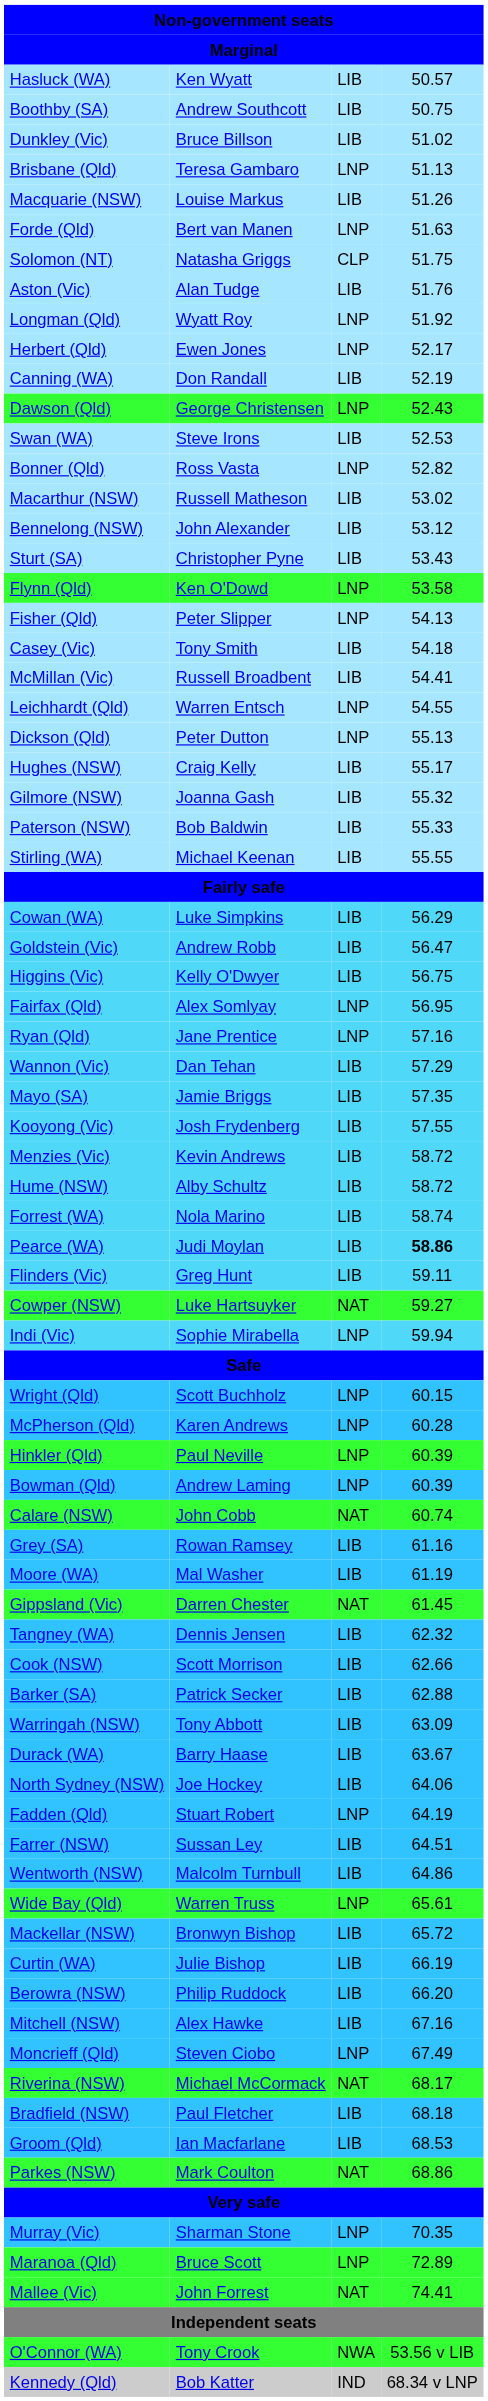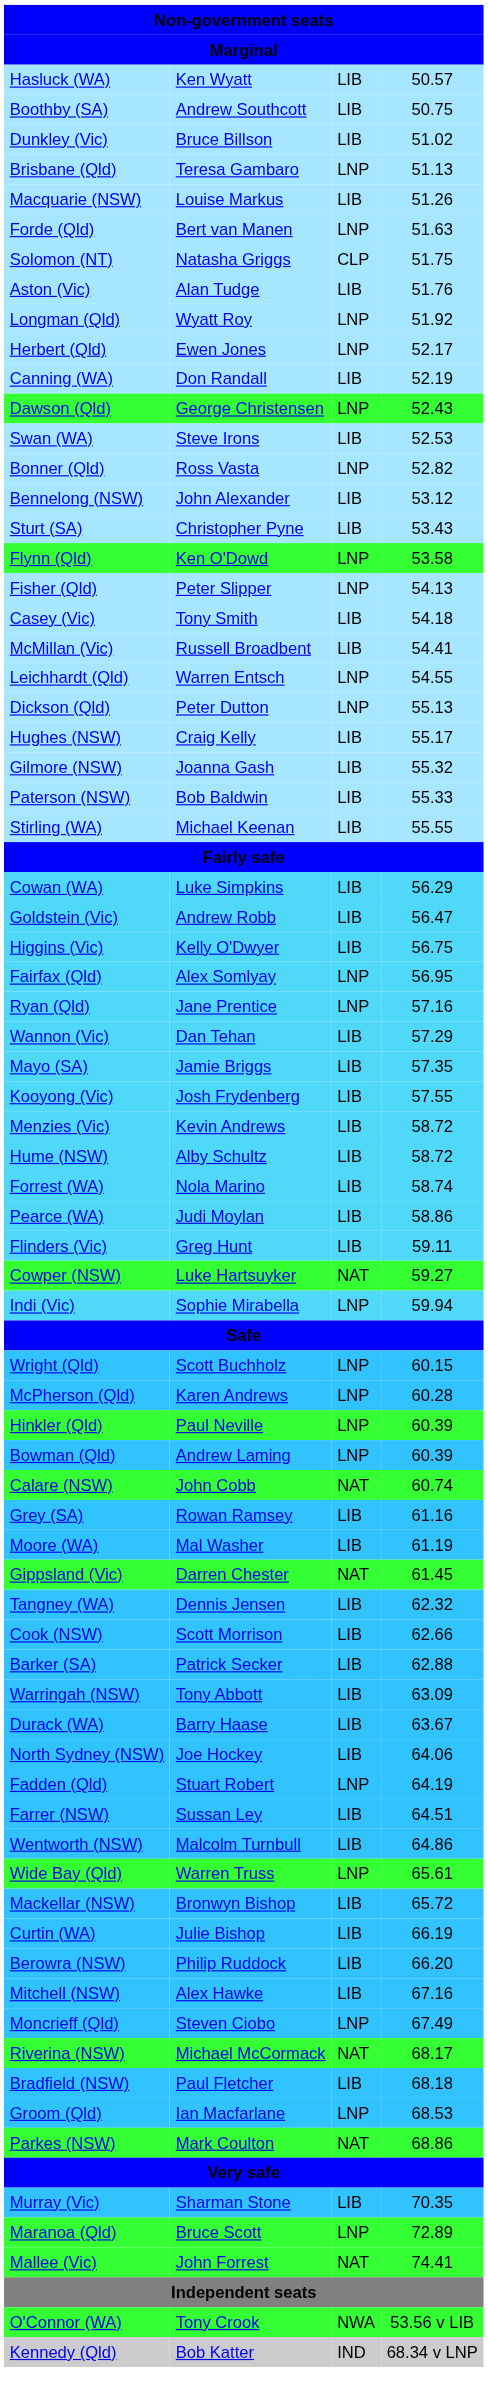 <table class="toccolours" align="left" cellpadding="5" cellspacing="0" style="margin-right: .5em; margin-top: .4em;font-size: 90%;">
 <tr>
 <td COLSPAN=4 align="center" bgcolor="blue"><span><strong>Non-government seats</strong></span></td>
 </tr>
 <tr>
 <td COLSPAN=4 align="center" bgcolor="blue"><span><strong>Marginal</strong></span></td>
 </tr>
 <tr>
 <td align="left" bgcolor="A6E7FF"><a href='#'>Hasluck (WA)</a></td>
 <td align="left" bgcolor="A6E7FF"><a href='#'>Ken Wyatt</a></td>
 <td align="left" bgcolor="A6E7FF">LIB</td>
 <td align="center" bgcolor="A6E7FF">50.57</td>
 </tr>
 <tr>
 <td align="left" bgcolor="A6E7FF"><a href='#'>Boothby (SA)</a></td>
 <td align="left" bgcolor="A6E7FF"><a href='#'>Andrew Southcott</a></td>
 <td align="left" bgcolor="A6E7FF">LIB</td>
 <td align="center" bgcolor="A6E7FF">50.75</td>
 </tr>
 <tr>
 <td align="left" bgcolor="A6E7FF"><a href='#'>Dunkley (Vic)</a></td>
 <td align="left" bgcolor="A6E7FF"><a href='#'>Bruce Billson</a></td>
 <td align="left" bgcolor="A6E7FF">LIB</td>
 <td align="center" bgcolor="A6E7FF">51.02</td>
 </tr>
 <tr>
 <td align="left" bgcolor="A6E7FF"><a href='#'>Brisbane (Qld)</a></td>
 <td align="left" bgcolor="A6E7FF"><a href='#'>Teresa Gambaro</a></td>
 <td align="left" bgcolor="A6E7FF">LNP</td>
 <td align="center" bgcolor="A6E7FF">51.13</td>
 </tr>
 <tr>
 <td align="left" bgcolor="A6E7FF"><a href='#'>Macquarie (NSW)</a></td>
 <td align="left" bgcolor="A6E7FF"><a href='#'>Louise Markus</a></td>
 <td align="left" bgcolor="A6E7FF">LIB</td>
 <td align="center" bgcolor="A6E7FF">51.26</td>
 </tr>
 <tr>
 <td align="left" bgcolor="A6E7FF"><a href='#'>Forde (Qld)</a></td>
 <td align="left" bgcolor="A6E7FF"><a href='#'>Bert van Manen</a></td>
 <td align="left" bgcolor="A6E7FF">LNP</td>
 <td align="center" bgcolor="A6E7FF">51.63</td>
 </tr>
 <tr>
 <td align="left" bgcolor="A6E7FF"><a href='#'>Solomon (NT)</a></td>
 <td align="left" bgcolor="A6E7FF"><a href='#'>Natasha Griggs</a></td>
 <td align="left" bgcolor="A6E7FF">CLP</td>
 <td align="center" bgcolor="A6E7FF">51.75</td>
 </tr>
 <tr>
 <td align="left" bgcolor="A6E7FF"><a href='#'>Aston (Vic)</a></td>
 <td align="left" bgcolor="A6E7FF"><a href='#'>Alan Tudge</a></td>
 <td align="left" bgcolor="A6E7FF">LIB</td>
 <td align="center" bgcolor="A6E7FF">51.76</td>
 </tr>
 <tr>
 <td align="left" bgcolor="A6E7FF"><a href='#'>Longman (Qld)</a></td>
 <td align="left" bgcolor="A6E7FF"><a href='#'>Wyatt Roy</a></td>
 <td align="left" bgcolor="A6E7FF">LNP</td>
 <td align="center" bgcolor="A6E7FF">51.92</td>
 </tr>
 <tr>
 <td align="left" bgcolor="A6E7FF"><a href='#'>Herbert (Qld)</a></td>
 <td align="left" bgcolor="A6E7FF"><a href='#'>Ewen Jones</a></td>
 <td align="left" bgcolor="A6E7FF">LNP</td>
 <td align="center" bgcolor="A6E7FF">52.17</td>
 </tr>
 <tr>
 <td align="left" bgcolor="A6E7FF"><a href='#'>Canning (WA)</a></td>
 <td align="left" bgcolor="A6E7FF"><a href='#'>Don Randall</a></td>
 <td align="left" bgcolor="A6E7FF">LIB</td>
 <td align="center" bgcolor="A6E7FF">52.19</td>
 </tr>
 <tr>
 <td align="left" bgcolor="33FF33"><a href='#'>Dawson (Qld)</a></td>
 <td align="left" bgcolor="33FF33"><a href='#'>George Christensen</a></td>
 <td align="left" bgcolor="33FF33">LNP</td>
 <td align="center" bgcolor="33FF33">52.43</td>
 </tr>
 <tr>
 <td align="left" bgcolor="A6E7FF"><a href='#'>Swan (WA)</a></td>
 <td align="left" bgcolor="A6E7FF"><a href='#'>Steve Irons</a></td>
 <td align="left" bgcolor="A6E7FF">LIB</td>
 <td align="center" bgcolor="A6E7FF">52.53</td>
 </tr>
 <tr>
 <td align="left" bgcolor="A6E7FF"><a href='#'>Bonner (Qld)</a></td>
 <td align="left" bgcolor="A6E7FF"><a href='#'>Ross Vasta</a></td>
 <td align="left" bgcolor="A6E7FF">LNP</td>
 <td align="center" bgcolor="A6E7FF">52.82</td>
-</tr>
-<tr>
-<td align="left" bgcolor="A6E7FF"><a href='#'>Macarthur (NSW)</a></td>
-<td align="left" bgcolor="A6E7FF"><a href='#'>Russell Matheson</a></td>
-<td align="left" bgcolor="A6E7FF">LIB</td>
-<td align="center" bgcolor="A6E7FF">53.02</td>
 </tr>
 <tr>
 <td align="left" bgcolor="A6E7FF"><a href='#'>Bennelong (NSW)</a></td>
 <td align="left" bgcolor="A6E7FF"><a href='#'>John Alexander</a></td>
 <td align="left" bgcolor="A6E7FF">LIB</td>
 <td align="center" bgcolor="A6E7FF">53.12</td>
 </tr>
 <tr>
 <td align="left" bgcolor="A6E7FF"><a href='#'>Sturt (SA)</a></td>
 <td align="left" bgcolor="A6E7FF"><a href='#'>Christopher Pyne</a></td>
 <td align="left" bgcolor="A6E7FF">LIB</td>
 <td align="center" bgcolor="A6E7FF">53.43</td>
 </tr>
 <tr>
 <td align="left" bgcolor="33FF33"><a href='#'>Flynn (Qld)</a></td>
 <td align="left" bgcolor="33FF33"><a href='#'>Ken O'Dowd</a></td>
 <td align="left" bgcolor="33FF33">LNP</td>
 <td align="center" bgcolor="33FF33">53.58</td>
 </tr>
 <tr>
 <td align="left" bgcolor="A6E7FF"><a href='#'>Fisher (Qld)</a></td>
 <td align="left" bgcolor="A6E7FF"><a href='#'>Peter Slipper</a></td>
 <td align="left" bgcolor="A6E7FF">LNP</td>
 <td align="center" bgcolor="A6E7FF">54.13</td>
 </tr>
 <tr>
 <td align="left" bgcolor="A6E7FF"><a href='#'>Casey (Vic)</a></td>
 <td align="left" bgcolor="A6E7FF"><a href='#'>Tony Smith</a></td>
 <td align="left" bgcolor="A6E7FF">LIB</td>
 <td align="center" bgcolor="A6E7FF">54.18</td>
 </tr>
 <tr>
 <td align="left" bgcolor="A6E7FF"><a href='#'>McMillan (Vic)</a></td>
 <td align="left" bgcolor="A6E7FF"><a href='#'>Russell Broadbent</a></td>
 <td align="left" bgcolor="A6E7FF">LIB</td>
 <td align="center" bgcolor="A6E7FF">54.41</td>
 </tr>
 <tr>
 <td align="left" bgcolor="A6E7FF"><a href='#'>Leichhardt (Qld)</a></td>
 <td align="left" bgcolor="A6E7FF"><a href='#'>Warren Entsch</a></td>
 <td align="left" bgcolor="A6E7FF">LNP</td>
 <td align="center" bgcolor="A6E7FF">54.55</td>
 </tr>
 <tr>
 <td align="left" bgcolor="A6E7FF"><a href='#'>Dickson (Qld)</a></td>
 <td align="left" bgcolor="A6E7FF"><a href='#'>Peter Dutton</a></td>
 <td align="left" bgcolor="A6E7FF">LNP</td>
 <td align="center" bgcolor="A6E7FF">55.13</td>
 </tr>
 <tr>
 <td align="left" bgcolor="A6E7FF"><a href='#'>Hughes (NSW)</a></td>
 <td align="left" bgcolor="A6E7FF"><a href='#'>Craig Kelly</a></td>
 <td align="left" bgcolor="A6E7FF">LIB</td>
 <td align="center" bgcolor="A6E7FF">55.17</td>
 </tr>
 <tr>
 <td align="left" bgcolor="A6E7FF"><a href='#'>Gilmore (NSW)</a></td>
 <td align="left" bgcolor="A6E7FF"><a href='#'>Joanna Gash</a></td>
 <td align="left" bgcolor="A6E7FF">LIB</td>
 <td align="center" bgcolor="A6E7FF">55.32</td>
 </tr>
 <tr>
 <td align="left" bgcolor="A6E7FF"><a href='#'>Paterson (NSW)</a></td>
 <td align="left" bgcolor="A6E7FF"><a href='#'>Bob Baldwin</a></td>
 <td align="left" bgcolor="A6E7FF">LIB</td>
 <td align="center" bgcolor="A6E7FF">55.33</td>
 </tr>
 <tr>
 <td align="left" bgcolor="A6E7FF"><a href='#'>Stirling (WA)</a></td>
 <td align="left" bgcolor="A6E7FF"><a href='#'>Michael Keenan</a></td>
 <td align="left" bgcolor="A6E7FF">LIB</td>
 <td align="center" bgcolor="A6E7FF">55.55</td>
 </tr>
 <tr>
 <td COLSPAN=4 align="center" bgcolor="blue"><span><strong>Fairly safe</strong></span></td>
 </tr>
 <tr>
 <td align="left" bgcolor="50D8F9"><a href='#'>Cowan (WA)</a></td>
 <td align="left" bgcolor="50D8F9"><a href='#'>Luke Simpkins</a></td>
 <td align="left" bgcolor="50D8F9">LIB</td>
 <td align="center" bgcolor="50D8F9">56.29</td>
 </tr>
 <tr>
 <td align="left" bgcolor="50D8F9"><a href='#'>Goldstein (Vic)</a></td>
 <td align="left" bgcolor="50D8F9"><a href='#'>Andrew Robb</a></td>
 <td align="left" bgcolor="50D8F9">LIB</td>
 <td align="center" bgcolor="50D8F9">56.47</td>
 </tr>
 <tr>
 <td align="left" bgcolor="50D8F9"><a href='#'>Higgins (Vic)</a></td>
 <td align="left" bgcolor="50D8F9"><a href='#'>Kelly O'Dwyer</a></td>
 <td align="left" bgcolor="50D8F9">LIB</td>
 <td align="center" bgcolor="50D8F9">56.75</td>
 </tr>
 <tr>
 <td align="left" bgcolor="50D8F9"><a href='#'>Fairfax (Qld)</a></td>
 <td align="left" bgcolor="50D8F9"><a href='#'>Alex Somlyay</a></td>
 <td align="left" bgcolor="50D8F9">LNP</td>
 <td align="center" bgcolor="50D8F9">56.95</td>
 </tr>
 <tr>
 <td align="left" bgcolor="50D8F9"><a href='#'>Ryan (Qld)</a></td>
 <td align="left" bgcolor="50D8F9"><a href='#'>Jane Prentice</a></td>
 <td align="left" bgcolor="50D8F9">LNP</td>
 <td align="center" bgcolor="50D8F9">57.16</td>
 </tr>
 <tr>
 <td align="left" bgcolor="50D8F9"><a href='#'>Wannon (Vic)</a></td>
 <td align="left" bgcolor="50D8F9"><a href='#'>Dan Tehan</a></td>
 <td align="left" bgcolor="50D8F9">LIB</td>
 <td align="center" bgcolor="50D8F9">57.29</td>
 </tr>
 <tr>
 <td align="left" bgcolor="50D8F9"><a href='#'>Mayo (SA)</a></td>
 <td align="left" bgcolor="50D8F9"><a href='#'>Jamie Briggs</a></td>
 <td align="left" bgcolor="50D8F9">LIB</td>
 <td align="center" bgcolor="50D8F9">57.35</td>
 </tr>
 <tr>
 <td align="left" bgcolor="50D8F9"><a href='#'>Kooyong (Vic)</a></td>
 <td align="left" bgcolor="50D8F9"><a href='#'>Josh Frydenberg</a></td>
 <td align="left" bgcolor="50D8F9">LIB</td>
 <td align="center" bgcolor="50D8F9">57.55</td>
 </tr>
 <tr>
 <td align="left" bgcolor="50D8F9"><a href='#'>Menzies (Vic)</a></td>
 <td align="left" bgcolor="50D8F9"><a href='#'>Kevin Andrews</a></td>
 <td align="left" bgcolor="50D8F9">LIB</td>
 <td align="center" bgcolor="50D8F9">58.72</td>
 </tr>
 <tr>
 <td align="left" bgcolor="50D8F9"><a href='#'>Hume (NSW)</a></td>
 <td align="left" bgcolor="50D8F9"><a href='#'>Alby Schultz</a></td>
 <td align="left" bgcolor="50D8F9">LIB</td>
 <td align="center" bgcolor="50D8F9">58.72</td>
 </tr>
 <tr>
 <td align="left" bgcolor="50D8F9"><a href='#'>Forrest (WA)</a></td>
 <td align="left" bgcolor="50D8F9"><a href='#'>Nola Marino</a></td>
 <td align="left" bgcolor="50D8F9">LIB</td>
 <td align="center" bgcolor="50D8F9">58.74</td>
 </tr>
 <tr>
 <td align="left" bgcolor="50D8F9"><a href='#'>Pearce (WA)</a></td>
 <td align="left" bgcolor="50D8F9"><a href='#'>Judi Moylan</a></td>
 <td align="left" bgcolor="50D8F9">LIB</td>
-<td align="center" bgcolor="50D8F9"><strong>58.86</strong></td>
+<td align="center" bgcolor="50D8F9">58.86</td>
 </tr>
 <tr>
 <td align="left" bgcolor="50D8F9"><a href='#'>Flinders (Vic)</a></td>
 <td align="left" bgcolor="50D8F9"><a href='#'>Greg Hunt</a></td>
 <td align="left" bgcolor="50D8F9">LIB</td>
 <td align="center" bgcolor="50D8F9">59.11</td>
 </tr>
 <tr>
 <td align="left" bgcolor="33FF33"><a href='#'>Cowper (NSW)</a></td>
 <td align="left" bgcolor="33FF33"><a href='#'>Luke Hartsuyker</a></td>
 <td align="left" bgcolor="33FF33">NAT</td>
 <td align="center" bgcolor="33FF33">59.27</td>
 </tr>
 <tr>
 <td align="left" bgcolor="50D8F9"><a href='#'>Indi (Vic)</a></td>
 <td align="left" bgcolor="50D8F9"><a href='#'>Sophie Mirabella</a></td>
 <td align="left" bgcolor="50D8F9">LNP</td>
 <td align="center" bgcolor="50D8F9">59.94</td>
 </tr>
 <tr>
 <td COLSPAN=4 align="center" bgcolor="blue"><span><strong>Safe</strong></span></td>
 </tr>
 <tr>
 <td align="left" bgcolor="31C3FF"><a href='#'>Wright (Qld)</a></td>
 <td align="left" bgcolor="31C3FF"><a href='#'>Scott Buchholz</a></td>
 <td align="left" bgcolor="31C3FF">LNP</td>
 <td align="center" bgcolor="31C3FF">60.15</td>
 </tr>
 <tr>
 <td align="left" bgcolor="31C3FF"><a href='#'>McPherson (Qld)</a></td>
 <td align="left" bgcolor="31C3FF"><a href='#'>Karen Andrews</a></td>
 <td align="left" bgcolor="31C3FF">LNP</td>
 <td align="center" bgcolor="31C3FF">60.28</td>
 </tr>
 <tr>
 <td align="left" bgcolor="33FF33"><a href='#'>Hinkler (Qld)</a></td>
 <td align="left" bgcolor="33FF33"><a href='#'>Paul Neville</a></td>
 <td align="left" bgcolor="33FF33">LNP</td>
 <td align="center" bgcolor="33FF33">60.39</td>
 </tr>
 <tr>
 <td align="left" bgcolor="31C3FF"><a href='#'>Bowman (Qld)</a></td>
 <td align="left" bgcolor="31C3FF"><a href='#'>Andrew Laming</a></td>
 <td align="left" bgcolor="31C3FF">LNP</td>
 <td align="center" bgcolor="31C3FF">60.39</td>
 </tr>
 <tr>
 <td align="left" bgcolor="33FF33"><a href='#'>Calare (NSW)</a></td>
 <td align="left" bgcolor="33FF33"><a href='#'>John Cobb</a></td>
 <td align="left" bgcolor="33FF33">NAT</td>
 <td align="center" bgcolor="33FF33">60.74</td>
 </tr>
 <tr>
 <td align="left" bgcolor="31C3FF"><a href='#'>Grey (SA)</a></td>
 <td align="left" bgcolor="31C3FF"><a href='#'>Rowan Ramsey</a></td>
 <td align="left" bgcolor="31C3FF">LIB</td>
 <td align="center" bgcolor="31C3FF">61.16</td>
 </tr>
 <tr>
 <td align="left" bgcolor="31C3FF"><a href='#'>Moore (WA)</a></td>
 <td align="left" bgcolor="31C3FF"><a href='#'>Mal Washer</a></td>
 <td align="left" bgcolor="31C3FF">LIB</td>
 <td align="center" bgcolor="31C3FF">61.19</td>
 </tr>
 <tr>
 <td align="left" bgcolor="33FF33"><a href='#'>Gippsland (Vic)</a></td>
 <td align="left" bgcolor="33FF33"><a href='#'>Darren Chester</a></td>
 <td align="left" bgcolor="33FF33">NAT</td>
 <td align="center" bgcolor="33FF33">61.45</td>
 </tr>
 <tr>
 <td align="left" bgcolor="31C3FF"><a href='#'>Tangney (WA)</a></td>
 <td align="left" bgcolor="31C3FF"><a href='#'>Dennis Jensen</a></td>
 <td align="left" bgcolor="31C3FF">LIB</td>
 <td align="center" bgcolor="31C3FF">62.32</td>
 </tr>
 <tr>
 <td align="left" bgcolor="31C3FF"><a href='#'>Cook (NSW)</a></td>
 <td align="left" bgcolor="31C3FF"><a href='#'>Scott Morrison</a></td>
 <td align="left" bgcolor="31C3FF">LIB</td>
 <td align="center" bgcolor="31C3FF">62.66</td>
 </tr>
 <tr>
 <td align="left" bgcolor="31C3FF"><a href='#'>Barker (SA)</a></td>
 <td align="left" bgcolor="31C3FF"><a href='#'>Patrick Secker</a></td>
 <td align="left" bgcolor="31C3FF">LIB</td>
 <td align="center" bgcolor="31C3FF">62.88</td>
 </tr>
 <tr>
 <td align="left" bgcolor="31C3FF"><a href='#'>Warringah (NSW)</a></td>
 <td align="left" bgcolor="31C3FF"><a href='#'>Tony Abbott</a></td>
 <td align="left" bgcolor="31C3FF">LIB</td>
 <td align="center" bgcolor="31C3FF">63.09</td>
 </tr>
 <tr>
 <td align="left" bgcolor="31C3FF"><a href='#'>Durack (WA)</a></td>
 <td align="left" bgcolor="31C3FF"><a href='#'>Barry Haase</a></td>
 <td align="left" bgcolor="31C3FF">LIB</td>
 <td align="center" bgcolor="31C3FF">63.67</td>
 </tr>
 <tr>
 <td align="left" bgcolor="31C3FF"><a href='#'>North Sydney (NSW)</a></td>
 <td align="left" bgcolor="31C3FF"><a href='#'>Joe Hockey</a></td>
 <td align="left" bgcolor="31C3FF">LIB</td>
 <td align="center" bgcolor="31C3FF">64.06</td>
 </tr>
 <tr>
 <td align="left" bgcolor="31C3FF"><a href='#'>Fadden (Qld)</a></td>
 <td align="left" bgcolor="31C3FF"><a href='#'>Stuart Robert</a></td>
 <td align="left" bgcolor="31C3FF">LNP</td>
 <td align="center" bgcolor="31C3FF">64.19</td>
 </tr>
 <tr>
 <td align="left" bgcolor="31C3FF"><a href='#'>Farrer (NSW)</a></td>
 <td align="left" bgcolor="31C3FF"><a href='#'>Sussan Ley</a></td>
 <td align="left" bgcolor="31C3FF">LIB</td>
 <td align="center" bgcolor="31C3FF">64.51</td>
 </tr>
 <tr>
 <td align="left" bgcolor="31C3FF"><a href='#'>Wentworth (NSW)</a></td>
 <td align="left" bgcolor="31C3FF"><a href='#'>Malcolm Turnbull</a></td>
 <td align="left" bgcolor="31C3FF">LIB</td>
 <td align="center" bgcolor="31C3FF">64.86</td>
 </tr>
 <tr>
 <td align="left" bgcolor="33FF33"><a href='#'>Wide Bay (Qld)</a></td>
 <td align="left" bgcolor="33FF33"><a href='#'>Warren Truss</a></td>
 <td align="left" bgcolor="33FF33">LNP</td>
 <td align="center" bgcolor="33FF33">65.61</td>
 </tr>
 <tr>
 <td align="left" bgcolor="31C3FF"><a href='#'>Mackellar (NSW)</a></td>
 <td align="left" bgcolor="31C3FF"><a href='#'>Bronwyn Bishop</a></td>
 <td align="left" bgcolor="31C3FF">LIB</td>
 <td align="center" bgcolor="31C3FF">65.72</td>
 </tr>
 <tr>
 <td align="left" bgcolor="31C3FF"><a href='#'>Curtin (WA)</a></td>
 <td align="left" bgcolor="31C3FF"><a href='#'>Julie Bishop</a></td>
 <td align="left" bgcolor="31C3FF">LIB</td>
 <td align="center" bgcolor="31C3FF">66.19</td>
 </tr>
 <tr>
 <td align="left" bgcolor="31C3FF"><a href='#'>Berowra (NSW)</a></td>
 <td align="left" bgcolor="31C3FF"><a href='#'>Philip Ruddock</a></td>
 <td align="left" bgcolor="31C3FF">LIB</td>
 <td align="center" bgcolor="31C3FF">66.20</td>
 </tr>
 <tr>
 <td align="left" bgcolor="31C3FF"><a href='#'>Mitchell (NSW)</a></td>
 <td align="left" bgcolor="31C3FF"><a href='#'>Alex Hawke</a></td>
 <td align="left" bgcolor="31C3FF">LIB</td>
 <td align="center" bgcolor="31C3FF">67.16</td>
 </tr>
 <tr>
 <td align="left" bgcolor="31C3FF"><a href='#'>Moncrieff (Qld)</a></td>
 <td align="left" bgcolor="31C3FF"><a href='#'>Steven Ciobo</a></td>
 <td align="left" bgcolor="31C3FF">LNP</td>
 <td align="center" bgcolor="31C3FF">67.49</td>
 </tr>
 <tr>
 <td align="left" bgcolor="33FF33"><a href='#'>Riverina (NSW)</a></td>
 <td align="left" bgcolor="33FF33"><a href='#'>Michael McCormack</a></td>
 <td align="left" bgcolor="33FF33">NAT</td>
 <td align="center" bgcolor="33FF33">68.17</td>
 </tr>
 <tr>
 <td align="left" bgcolor="31C3FF"><a href='#'>Bradfield (NSW)</a></td>
 <td align="left" bgcolor="31C3FF"><a href='#'>Paul Fletcher</a></td>
 <td align="left" bgcolor="31C3FF">LIB</td>
 <td align="center" bgcolor="31C3FF">68.18</td>
 </tr>
 <tr>
 <td align="left" bgcolor="31C3FF"><a href='#'>Groom (Qld)</a></td>
 <td align="left" bgcolor="31C3FF"><a href='#'>Ian Macfarlane</a></td>
-<td align="left" bgcolor="31C3FF">LIB</td>
+<td align="left" bgcolor="31C3FF">LNP</td>
 <td align="center" bgcolor="31C3FF">68.53</td>
 </tr>
 <tr>
 <td align="left" bgcolor="33FF33"><a href='#'>Parkes (NSW)</a></td>
 <td align="left" bgcolor="33FF33"><a href='#'>Mark Coulton</a></td>
 <td align="left" bgcolor="33FF33">NAT</td>
 <td align="center" bgcolor="33FF33">68.86</td>
 </tr>
 <tr>
 <td COLSPAN=4 align="center" bgcolor="blue"><span><strong>Very safe</strong></span></td>
 </tr>
 <tr>
 <td align="left" bgcolor="31C3FF"><a href='#'>Murray (Vic)</a></td>
 <td align="left" bgcolor="31C3FF"><a href='#'>Sharman Stone</a></td>
-<td align="left" bgcolor="31C3FF">LNP</td>
+<td align="left" bgcolor="31C3FF">LIB</td>
 <td align="center" bgcolor="31C3FF">70.35</td>
 </tr>
 <tr>
 <td align="left" bgcolor="33FF33"><a href='#'>Maranoa (Qld)</a></td>
 <td align="left" bgcolor="33FF33"><a href='#'>Bruce Scott</a></td>
 <td align="left" bgcolor="33FF33">LNP</td>
 <td align="center" bgcolor="33FF33">72.89</td>
 </tr>
 <tr>
 <td align="left" bgcolor="33FF33"><a href='#'>Mallee (Vic)</a></td>
 <td align="left" bgcolor="33FF33"><a href='#'>John Forrest</a></td>
 <td align="left" bgcolor="33FF33">NAT</td>
 <td align="center" bgcolor="33FF33">74.41</td>
 </tr>
 <tr>
 <td COLSPAN=4 align="center" bgcolor="gray"><span><strong>Independent seats</strong></span></td>
 </tr>
 <tr>
 <td align="left" bgcolor="33FF33"><a href='#'>O'Connor (WA)</a></td>
 <td align="left" bgcolor="33FF33"><a href='#'>Tony Crook</a></td>
 <td align="left" bgcolor="33FF33">NWA</td>
 <td align="center" bgcolor="33FF33">53.56 v LIB</td>
 </tr>
 <tr>
 <td align="left" bgcolor="#ccc"><a href='#'>Kennedy (Qld)</a></td>
 <td align="left" bgcolor="#ccc"><a href='#'>Bob Katter</a></td>
 <td align="left" bgcolor="#ccc">IND</td>
 <td align="center" bgcolor="#ccc">68.34 v LNP</td>
 </tr>
 </table>
